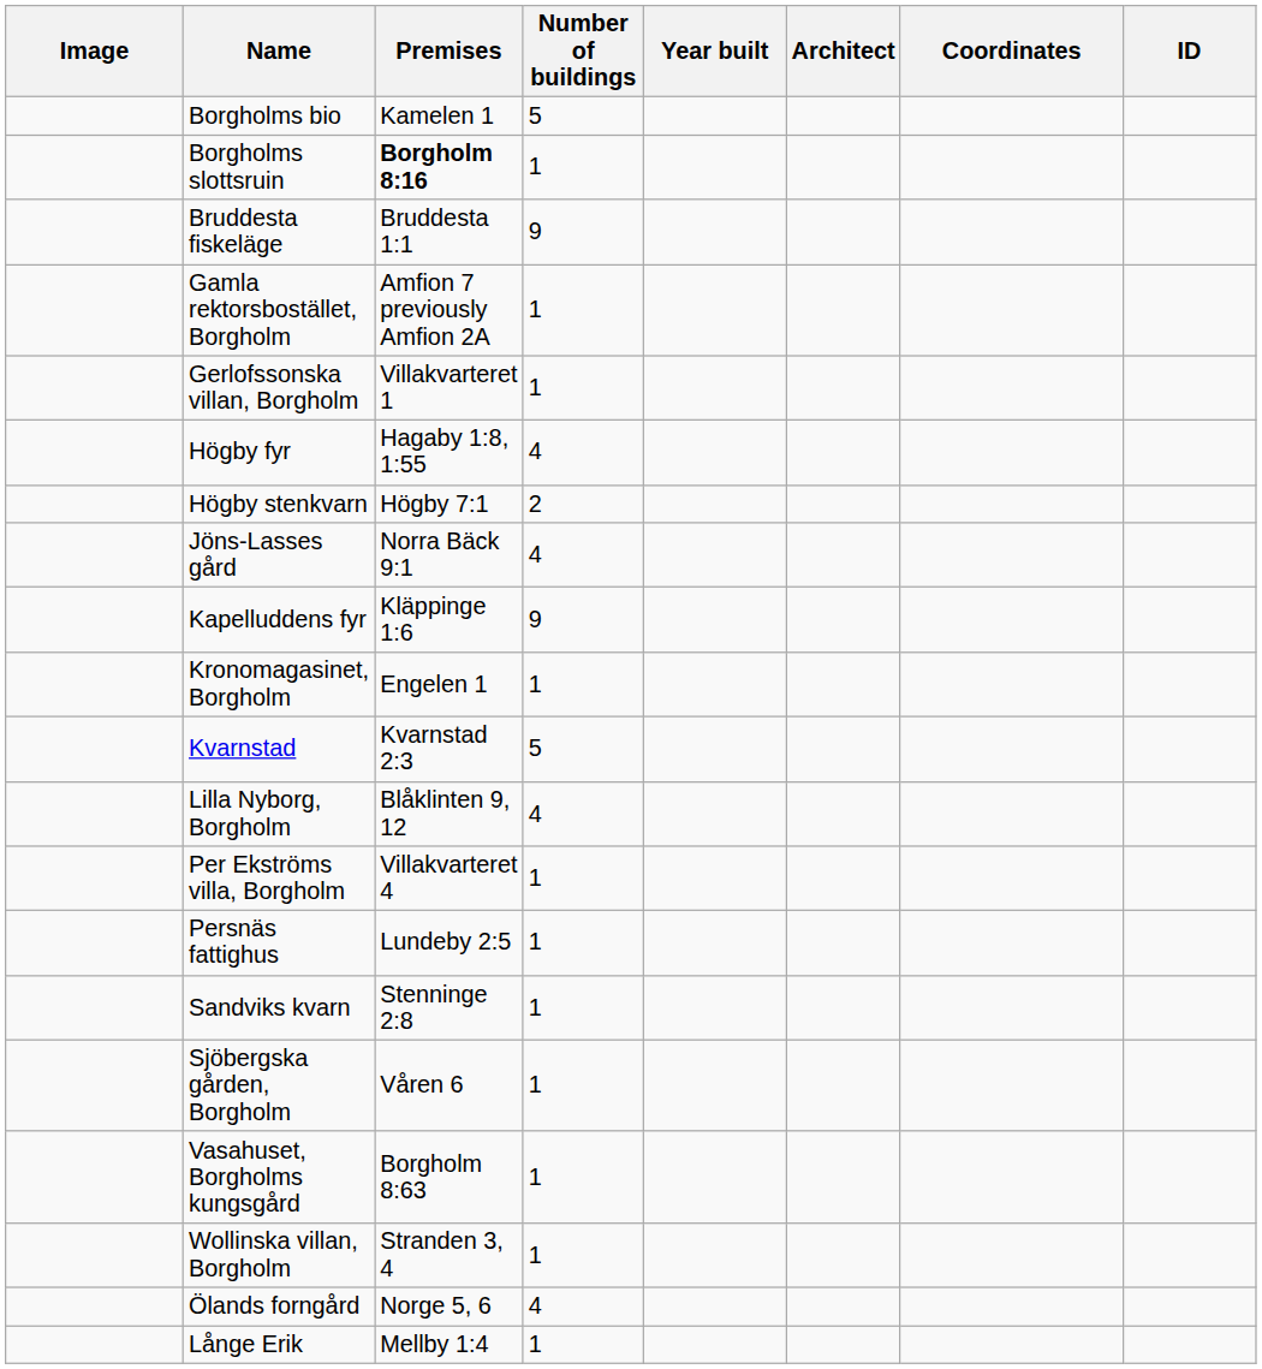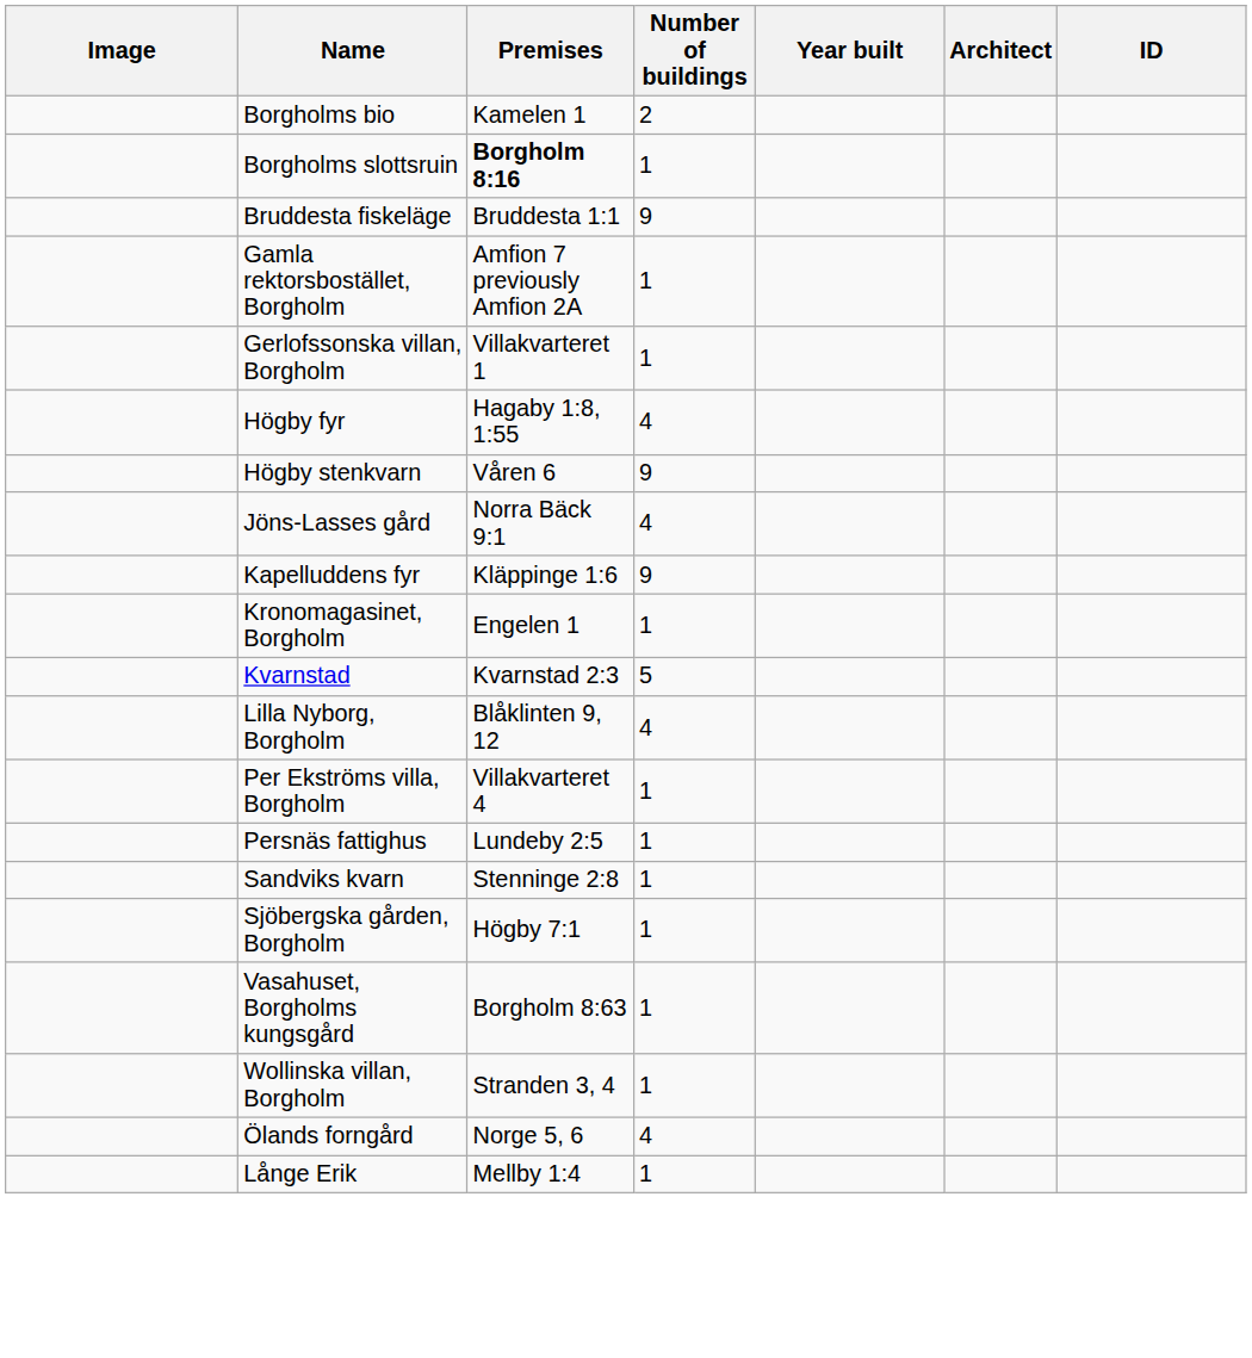 <table class="wikitable" width="95%">
 <tr>
 <th width="150">Image</th>
 <th>Name</th>
 <th>Premises</th>
 <th width="75">Number of<br>buildings</th>
 <th width="120">Year built</th>
 <th>Architect</th>
-<th width="170">Coordinates</th>
 <th width="120">ID</th>
 </tr>
 <tr>
 <td></td>
 <td>Borgholms bio</td>
 <td>Kamelen 1</td>
-<td>5</td>
-<td></td>
+<td>2</td>
 <td></td>
 <td></td>
 <td></td>
 </tr>
 <tr>
 <td></td>
 <td>Borgholms slottsruin</td>
 <td><strong>Borgholm 8:16</strong></td>
 <td>1</td>
 <td></td>
 <td></td>
 <td></td>
-<td></td>
 </tr>
 <tr>
 <td></td>
 <td>Bruddesta fiskeläge</td>
 <td>Bruddesta 1:1</td>
 <td>9</td>
-<td></td>
 <td></td>
 <td></td>
 <td></td>
 </tr>
 <tr>
 <td></td>
 <td>Gamla rektorsbostället, Borgholm</td>
 <td>Amfion 7<br>previously Amfion 2A</td>
 <td>1</td>
 <td></td>
 <td></td>
 <td></td>
-<td></td>
 </tr>
 <tr>
 <td></td>
 <td>Gerlofssonska villan, Borgholm</td>
 <td>Villakvarteret 1</td>
 <td>1</td>
-<td></td>
 <td></td>
 <td></td>
 <td></td>
 </tr>
 <tr>
 <td></td>
 <td>Högby fyr</td>
 <td>Hagaby 1:8, 1:55</td>
 <td>4</td>
 <td></td>
 <td></td>
 <td></td>
-<td></td>
 </tr>
 <tr>
 <td></td>
 <td>Högby stenkvarn</td>
-<td>Högby 7:1</td>
-<td>2</td>
-<td></td>
+<td>Våren 6</td>
+<td>9</td>
 <td></td>
 <td></td>
 <td></td>
 </tr>
 <tr>
 <td></td>
 <td>Jöns-Lasses gård</td>
 <td>Norra Bäck 9:1</td>
 <td>4</td>
 <td></td>
 <td></td>
 <td></td>
-<td></td>
 </tr>
 <tr>
 <td></td>
 <td>Kapelluddens fyr</td>
 <td>Kläppinge 1:6</td>
 <td>9</td>
-<td></td>
 <td></td>
 <td></td>
 <td></td>
 </tr>
 <tr>
 <td></td>
 <td>Kronomagasinet, Borgholm</td>
 <td>Engelen 1</td>
 <td>1</td>
 <td></td>
 <td></td>
 <td></td>
-<td></td>
 </tr>
 <tr>
 <td></td>
 <td><a href='#'>Kvarnstad</a></td>
 <td>Kvarnstad 2:3</td>
 <td>5</td>
-<td></td>
 <td></td>
 <td></td>
 <td></td>
 </tr>
 <tr>
 <td></td>
 <td>Lilla Nyborg, Borgholm</td>
 <td>Blåklinten 9, 12</td>
 <td>4</td>
 <td></td>
 <td></td>
 <td></td>
-<td></td>
 </tr>
 <tr>
 <td></td>
 <td>Per Ekströms villa, Borgholm</td>
 <td>Villakvarteret 4</td>
 <td>1</td>
-<td></td>
 <td></td>
 <td></td>
 <td></td>
 </tr>
 <tr>
 <td></td>
 <td>Persnäs fattighus</td>
 <td>Lundeby 2:5</td>
 <td>1</td>
 <td></td>
 <td></td>
 <td></td>
-<td></td>
 </tr>
 <tr>
 <td></td>
 <td>Sandviks kvarn</td>
 <td>Stenninge 2:8</td>
 <td>1</td>
 <td></td>
 <td></td>
 <td></td>
-<td></td>
 </tr>
 <tr>
 <td></td>
 <td>Sjöbergska gården, Borgholm</td>
-<td>Våren 6</td>
+<td>Högby 7:1</td>
 <td>1</td>
-<td></td>
 <td></td>
 <td></td>
 <td></td>
 </tr>
 <tr>
 <td></td>
 <td>Vasahuset, Borgholms kungsgård</td>
 <td>Borgholm 8:63</td>
 <td>1</td>
 <td></td>
 <td></td>
 <td></td>
-<td></td>
 </tr>
 <tr>
 <td></td>
 <td>Wollinska villan, Borgholm</td>
 <td>Stranden 3, 4</td>
 <td>1</td>
-<td></td>
 <td></td>
 <td></td>
 <td></td>
 </tr>
 <tr>
 <td></td>
 <td>Ölands forngård</td>
 <td>Norge 5, 6</td>
 <td>4</td>
 <td></td>
 <td></td>
 <td></td>
-<td></td>
 </tr>
 <tr>
 <td></td>
 <td>Långe Erik</td>
 <td>Mellby 1:4</td>
 <td>1</td>
 <td></td>
 <td></td>
 <td></td>
-<td></td>
 </tr>
 </table>
